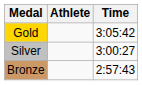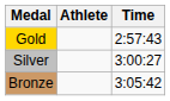 <table class="wikitable">
 <tr>
 <th>Medal</th>
 <th>Athlete</th>
 <th>Time</th>
 </tr>
 <tr>
 <td style="text-align:center;background-color:gold;">Gold</td>
 <td></td>
-<td>3:05:42</td>
+<td>2:57:43</td>
 </tr>
 <tr>
 <td style="text-align:center;background-color:silver;">Silver</td>
 <td></td>
 <td>3:00:27</td>
 </tr>
 <tr>
 <td style="text-align:center;background-color:#CC9966;">Bronze</td>
 <td></td>
-<td>2:57:43</td>
+<td>3:05:42</td>
 </tr>
 </table>
